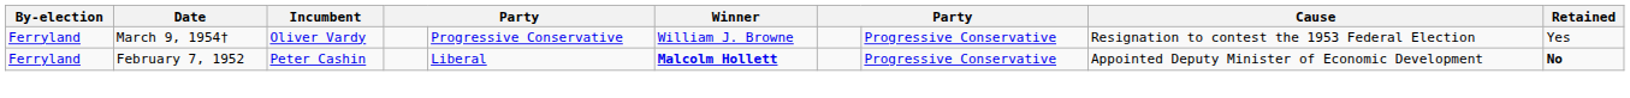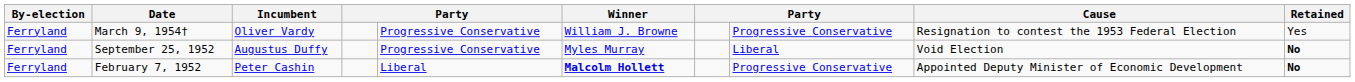 <table class=wikitable style="width:100%">
 <tr>
 <th>By-election</th>
 <th>Date</th>
 <th>Incumbent</th>
 <th colspan=2>Party</th>
 <th>Winner</th>
 <th colspan=2>Party</th>
 <th>Cause</th>
 <th>Retained</th>
 </tr>
 <tr>
 <td><a href='#'>Ferryland</a></td>
 <td>March 9, 1954†</td>
 <td><a href='#'>Oliver Vardy</a></td>
 <td>    </td>
 <td><a href='#'>Progressive Conservative</a></td>
 <td><a href='#'>William J. Browne</a></td>
 <td>    </td>
 <td><a href='#'>Progressive Conservative</a></td>
 <td>Resignation to contest the 1953 Federal Election</td>
 <td>Yes</td>
 </tr>
 <tr>
 <td><a href='#'>Ferryland</a></td>
+<td>September 25, 1952</td>
+<td><a href='#'>Augustus Duffy</a></td>
+<td>    </td>
+<td><a href='#'>Progressive Conservative</a></td>
+<td><a href='#'>Myles Murray</a></td>
+<td>    </td>
+<td><a href='#'>Liberal</a></td>
+<td>Void Election</td>
+<td><strong>No</strong></td>
+</tr>
+<tr>
+<td><a href='#'>Ferryland</a></td>
 <td>February 7, 1952</td>
 <td><a href='#'>Peter Cashin</a></td>
 <td>    </td>
 <td><a href='#'>Liberal</a></td>
 <td><strong><a href='#'>Malcolm Hollett</a></strong></td>
 <td>    </td>
 <td><a href='#'>Progressive Conservative</a></td>
 <td>Appointed Deputy Minister of Economic Development</td>
 <td><strong>No</strong></td>
 </tr>
 </table>
